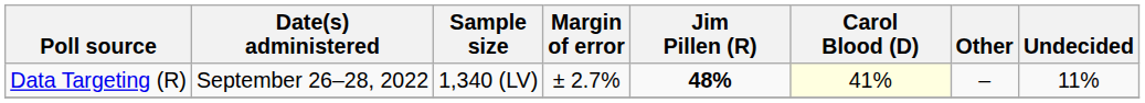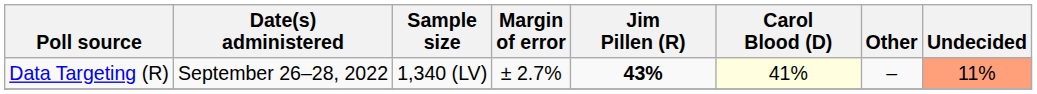 <table class="wikitable" style="font-size:90%;text-align:center;">
 <tr valign=bottom>
 <th>Poll source</th>
 <th>Date(s)<br>administered</th>
 <th>Sample<br>size</th>
 <th>Margin<br>of error</th>
 <th style="width:100px;">Jim<br>Pillen (R)</th>
 <th style="width:100px;">Carol<br>Blood (D)</th>
 <th>Other</th>
 <th>Undecided</th>
 </tr>
 <tr>
 <td style="text-align:left;"><a href='#'>Data Targeting</a> (R)</td>
 <td>September 26–28, 2022</td>
 <td>1,340 (LV)</td>
 <td>± 2.7%</td>
-<td><strong>48%</strong></td>
+<td><strong>43%</strong></td>
 <td style="background: lightyellow;">41%</td>
 <td>–</td>
-<td>11%</td>
+<td style="background: lightsalmon;">11%</td>
 </tr>
 <tr>
 </tr>
 </table>
